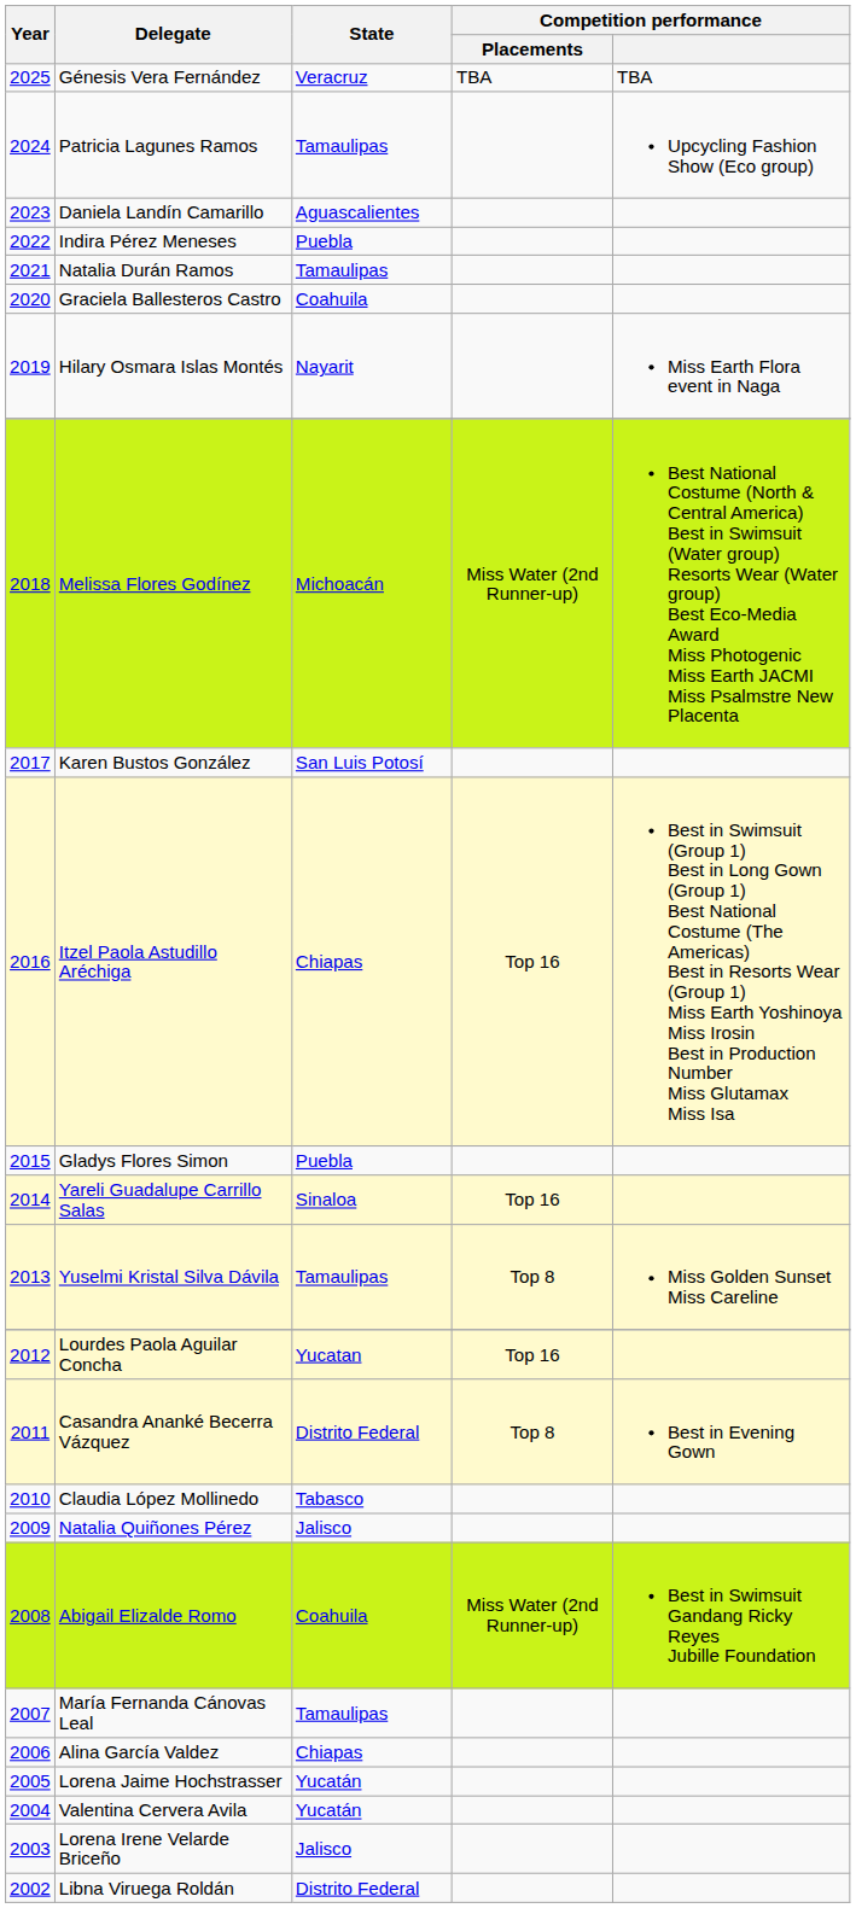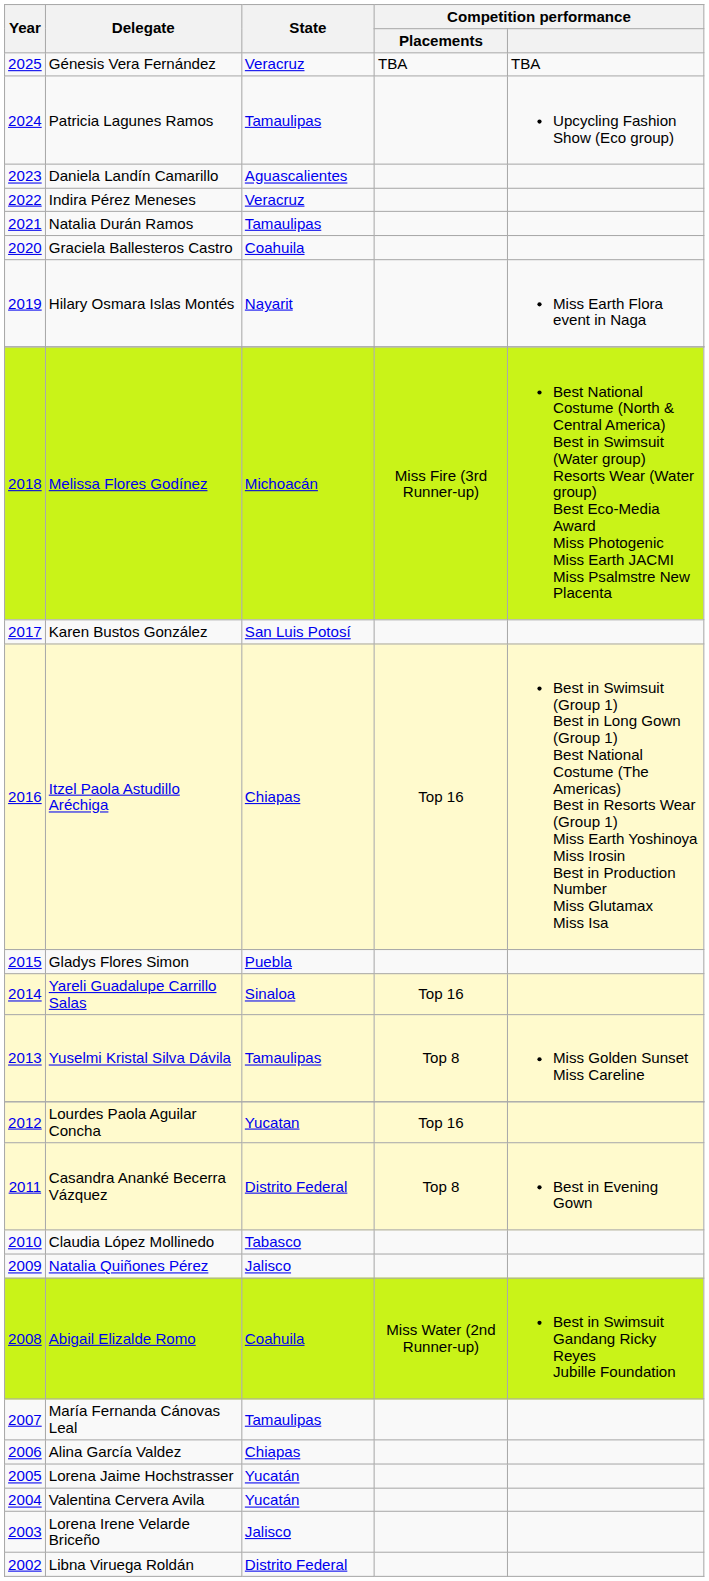 <table class="wikitable " style="font-size: 90%;">
 <tr>
 <th rowspan="2"  width=10px>Year</th>
 <th rowspan="2"  width=180px>Delegate</th>
 <th rowspan="2"  width=120px>State</th>
 <th colspan="2"  width=200px>Competition performance</th>
 </tr>
 <tr>
 <th width=120px>Placements</th>
 <th width=180px></th>
 </tr>
 <tr>
 <td align="center"><a href='#'>2025</a></td>
 <td>Génesis Vera Fernández</td>
 <td><a href='#'>Veracruz</a></td>
 <td>TBA</td>
 <td>TBA</td>
 </tr>
 <tr>
 <td align="center"><a href='#'>2024</a></td>
 <td>Patricia Lagunes Ramos</td>
 <td><a href='#'>Tamaulipas</a></td>
 <td></td>
 <td><br><ul><li> Upcycling Fashion Show (Eco group)</li></ul></td>
 </tr>
 <tr>
 <td align="center"><a href='#'>2023</a></td>
 <td>Daniela Landín Camarillo</td>
 <td><a href='#'>Aguascalientes</a></td>
 <td></td>
 <td></td>
 </tr>
 <tr>
 <td align="center"><a href='#'>2022</a></td>
 <td>Indira Pérez Meneses</td>
-<td><a href='#'>Puebla</a></td>
+<td><a href='#'>Veracruz</a></td>
 <td></td>
 <td></td>
 </tr>
 <tr>
 <td align="center"><a href='#'>2021</a></td>
 <td>Natalia Durán Ramos</td>
 <td><a href='#'>Tamaulipas</a></td>
 <td></td>
 <td></td>
 </tr>
 <tr>
 <td align="center"><a href='#'>2020</a></td>
 <td>Graciela Ballesteros Castro</td>
 <td><a href='#'>Coahuila</a></td>
 <td></td>
 <td></td>
 </tr>
 <tr>
 <td align="center"><a href='#'>2019</a></td>
 <td>Hilary Osmara Islas Montés</td>
 <td><a href='#'>Nayarit</a></td>
 <td></td>
 <td><br><ul><li> Miss Earth Flora event in Naga</li></ul></td>
 </tr>
 <tr>
 </tr>
 <tr style="background:#c9f318">
 <td align="center"><a href='#'>2018</a></td>
 <td><a href='#'>Melissa Flores Godínez</a></td>
 <td><a href='#'>Michoacán</a></td>
-<td align="center">Miss Water (2nd Runner-up)</td>
+<td align="center">Miss Fire (3rd Runner-up)</td>
 <td><br><ul><li> Best National Costume (North & Central America)<br> Best in Swimsuit (Water group)<br> Resorts Wear (Water group)<br>Best Eco-Media Award<br>Miss Photogenic<br>Miss Earth JACMI<br>Miss Psalmstre New Placenta</li></ul></td>
 </tr>
 <tr>
 <td align="center"><a href='#'>2017</a></td>
 <td>Karen Bustos González</td>
 <td><a href='#'>San Luis Potosí</a></td>
 <td></td>
 <td></td>
 </tr>
 <tr style="background:#FFFACD">
 <td align="center"><a href='#'>2016</a></td>
 <td><a href='#'>Itzel Paola Astudillo Aréchiga</a></td>
 <td><a href='#'>Chiapas</a></td>
 <td align="center">Top 16</td>
 <td><br><ul><li> Best in Swimsuit (Group 1)<br> Best in Long Gown (Group 1)<br> Best National Costume (The Americas)<br> Best in Resorts Wear (Group 1)<br>Miss Earth Yoshinoya<br>Miss Irosin<br>Best in Production Number<br>Miss Glutamax<br>Miss Isa</li></ul></td>
 </tr>
 <tr>
 <td align="center"><a href='#'>2015</a></td>
 <td>Gladys Flores Simon</td>
 <td><a href='#'>Puebla</a></td>
 <td></td>
 <td></td>
 </tr>
 <tr style="background:#FFFACD">
 <td align="center"><a href='#'>2014</a></td>
 <td><a href='#'>Yareli Guadalupe Carrillo Salas</a></td>
 <td><a href='#'>Sinaloa</a></td>
 <td align="center">Top 16</td>
 <td></td>
 </tr>
 <tr style="background:#FFFACD">
 <td align="center"><a href='#'>2013</a></td>
 <td><a href='#'>Yuselmi Kristal Silva Dávila</a></td>
 <td><a href='#'>Tamaulipas</a></td>
 <td align="center">Top 8</td>
 <td><br><ul><li>Miss Golden Sunset<br>Miss Careline</li></ul></td>
 </tr>
 <tr>
 </tr>
 <tr style="background:#FFFACD">
 <td align="center"><a href='#'>2012</a></td>
 <td>Lourdes Paola Aguilar Concha</td>
 <td><a href='#'>Yucatan</a></td>
 <td align="center">Top 16</td>
 <td></td>
 </tr>
 <tr style="background:#FFFACD">
 <td align="center"><a href='#'>2011</a></td>
 <td>Casandra Ananké Becerra Vázquez</td>
 <td><a href='#'>Distrito Federal</a></td>
 <td align="center">Top 8</td>
 <td><br><ul><li> Best in Evening Gown</li></ul></td>
 </tr>
 <tr>
 <td align="center"><a href='#'>2010</a></td>
 <td>Claudia López Mollinedo</td>
 <td><a href='#'>Tabasco</a></td>
 <td></td>
 <td></td>
 </tr>
 <tr>
 <td align="center"><a href='#'>2009</a></td>
 <td><a href='#'>Natalia Quiñones Pérez</a></td>
 <td><a href='#'>Jalisco</a></td>
 <td></td>
 <td></td>
 </tr>
 <tr style="background:#c9f318">
 <td align="center"><a href='#'>2008</a></td>
 <td><a href='#'>Abigail Elizalde Romo</a></td>
 <td><a href='#'>Coahuila</a></td>
 <td align="center">Miss Water (2nd Runner-up)</td>
 <td><br><ul><li> Best in Swimsuit<br>Gandang Ricky Reyes<br>Jubille Foundation</li></ul></td>
 </tr>
 <tr>
 <td align="center"><a href='#'>2007</a></td>
 <td>María Fernanda Cánovas Leal</td>
 <td><a href='#'>Tamaulipas</a></td>
 <td></td>
 <td></td>
 </tr>
 <tr>
 <td align="center"><a href='#'>2006</a></td>
 <td>Alina García Valdez</td>
 <td><a href='#'>Chiapas</a></td>
 <td></td>
 <td></td>
 </tr>
 <tr>
 <td align="center"><a href='#'>2005</a></td>
 <td>Lorena Jaime Hochstrasser</td>
 <td><a href='#'>Yucatán</a></td>
 <td></td>
 <td></td>
 </tr>
 <tr>
 <td align="center"><a href='#'>2004</a></td>
 <td>Valentina Cervera Avila</td>
 <td><a href='#'>Yucatán</a></td>
 <td></td>
 <td></td>
 </tr>
 <tr>
 <td align="center"><a href='#'>2003</a></td>
 <td>Lorena Irene Velarde Briceño</td>
 <td><a href='#'>Jalisco</a></td>
 <td></td>
 <td></td>
 </tr>
 <tr>
 <td align="center"><a href='#'>2002</a></td>
 <td>Libna Viruega Roldán</td>
 <td><a href='#'>Distrito Federal</a></td>
 <td></td>
 <td></td>
 </tr>
 </table>
